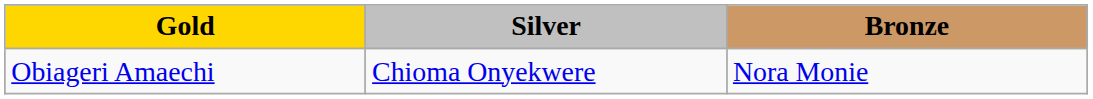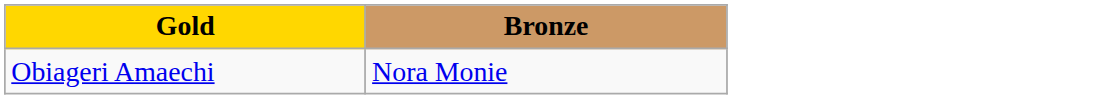 <table class="wikitable" style="text-align:left">
 <tr align="center">
 <td width=200 bgcolor=gold><strong>Gold</strong></td>
-<td width=200 bgcolor=silver><strong>Silver</strong></td>
 <td width=200 bgcolor=CC9966><strong>Bronze</strong></td>
 </tr>
 <tr>
 <td><a href='#'>Obiageri Amaechi</a><br></td>
-<td><a href='#'>Chioma Onyekwere</a><br></td>
 <td><a href='#'>Nora Monie</a><br></td>
 </tr>
 </table>
